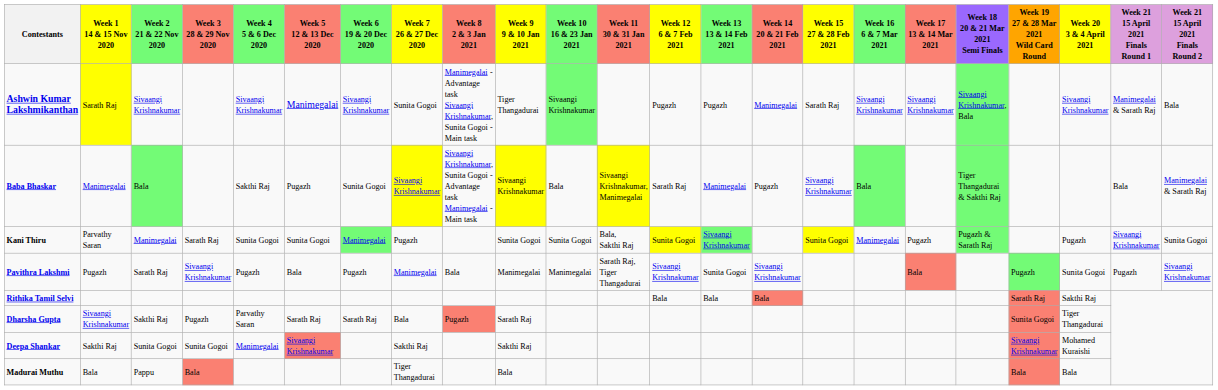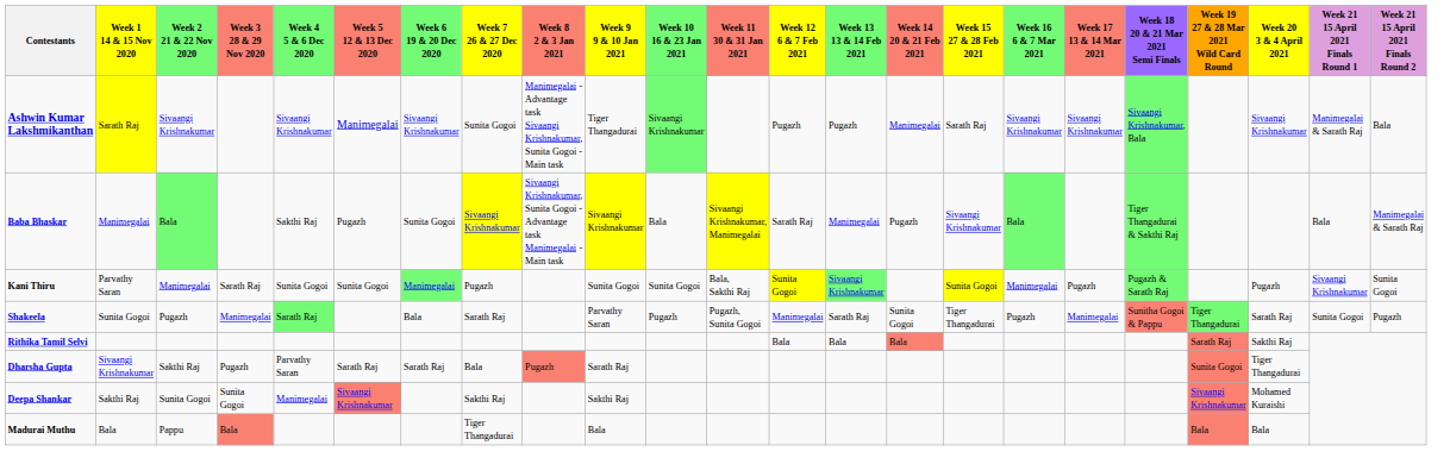 <table class="wikitable">
 <tr>
 <th><small>Contestants</small></th>
 <th style="background:yellow"><small>Week 1</small><br><small>14 & 15 Nov 2020</small></th>
 <th style="background:#73FB76 "><small>Week 2</small><br><small>21 & 22 Nov 2020</small></th>
 <th style="background:salmon"><small>Week 3</small><br><small>28 & 29 Nov 2020</small></th>
 <th style="background:#73FB76 "><small>Week 4</small><br><small>5 & 6 Dec 2020</small></th>
 <th style="background:salmon"><small>Week 5</small><br><small>12 & 13 Dec 2020</small></th>
 <th style="background:#73FB76 "><small>Week 6</small><br><small>19 & 20 Dec 2020</small></th>
 <th style="background:yellow"><small>Week 7</small><br><small>26 & 27 Dec 2020</small></th>
 <th style="background:salmon"><small>Week 8</small><br><small>2 & 3 Jan 2021</small></th>
 <th style="background:yellow"><small>Week 9</small><br><small>9 & 10 Jan 2021</small></th>
 <th style="background:#73FB76 "><small>Week 10</small><br><small>16 & 23 Jan 2021</small></th>
 <th style="background:salmon"><small>Week 11</small><br><small>30 & 31 Jan 2021</small></th>
 <th style="background:yellow"><small>Week 12</small><br><small>6 & 7 Feb 2021</small></th>
 <th style="background:#73FB76 "><small>Week 13</small><br><small>13 & 14 Feb 2021</small></th>
 <th style="background:salmon"><small>Week 14</small><br><small>20 & 21 Feb 2021</small></th>
 <th style="background:yellow"><small>Week 15</small><br><small>27 & 28 Feb 2021</small></th>
 <th style="background:#73FB76 "><small>Week 16</small><br><small>6 & 7 Mar 2021</small></th>
 <th style="background:salmon"><small>Week 17</small><br><small>13 & 14 Mar 2021</small></th>
 <th style="background:#73FB"><small>Week 18</small><br><small>20 & 21 Mar 2021<br>Semi Finals</small></th>
 <th style="background:orange"><small>Week 19</small><br><small>27 & 28 Mar 2021<br>Wild Card Round</small></th>
 <th style="background:yellow"><small>Week 20</small><br><small>3 & 4 April 2021</small></th>
 <th Style="background:#DDA0DD;"><small>Week 21</small><br><small> 15 April 2021<br>Finals Round 1</small></th>
 <th Style="background:#DDA0DD;"><small>Week 21</small><br><small>15 April 2021<br>Finals Round 2</small></th>
 </tr>
 <tr>
 <td><strong><a href='#'>Ashwin Kumar Lakshmikanthan</a></strong></td>
 <td style="background:yellow"><small>Sarath Raj</small></td>
 <td><small><a href='#'>Sivaangi Krishnakumar</a></small></td>
 <td></td>
 <td><small><a href='#'>Sivaangi Krishnakumar</a></small></td>
 <td><a href='#'>Manimegalai</a></td>
 <td><small><a href='#'>Sivaangi Krishnakumar</a></small></td>
 <td><small>Sunita Gogoi</small></td>
 <td><small><a href='#'>Manimegalai</a></small> <small>- Advantage task</small><br><small><a href='#'>Sivaangi Krishnakumar</a>, Sunita Gogoi - Main task</small></td>
 <td><small>Tiger Thangadurai</small></td>
 <td style="background:#73FB76 "><small>Sivaangi Krishnakumar</small></td>
 <td></td>
 <td><small>Pugazh</small></td>
 <td><small>Pugazh</small></td>
 <td><small><a href='#'>Manimegalai</a></small></td>
 <td><small>Sarath Raj</small></td>
 <td><small><a href='#'>Sivaangi Krishnakumar</a></small></td>
 <td><small><a href='#'>Sivaangi Krishnakumar</a></small></td>
 <td style="background:#73FB76 "><small><a href='#'>Sivaangi Krishnakumar</a>,</small><br><small>Bala</small></td>
 <td></td>
 <td><small><a href='#'>Sivaangi Krishnakumar</a></small></td>
 <td><small><a href='#'>Manimegalai</a> & Sarath Raj</small></td>
 <td><small>Bala</small></td>
 </tr>
 <tr>
 <td><a href='#'><small><strong>Baba Bhaskar</strong></small></a></td>
 <td><a href='#'><small>Manimegalai</small></a></td>
 <td style="background:#73FB76 "><small>Bala</small></td>
 <td></td>
 <td><small>Sakthi Raj</small></td>
 <td><small>Pugazh</small></td>
 <td><small>Sunita Gogoi</small></td>
 <td style="background:yellow"><small><a href='#'>Sivaangi Krishnakumar</a></small></td>
 <td><small><a href='#'>Sivaangi Krishnakumar</a>, Sunita Gogoi - Advantage task</small><br><small><a href='#'>Manimegalai</a></small> <small>- Main task</small></td>
 <td style="background:yellow"><small>Sivaangi Krishnakumar</small></td>
 <td><small>Bala</small></td>
 <td style="background:yellow"><small>Sivaangi Krishnakumar,</small><br><small>Manimegalai</small></td>
 <td><small>Sarath Raj</small></td>
 <td><small><a href='#'>Manimegalai</a></small></td>
 <td><small>Pugazh</small></td>
 <td><small><a href='#'>Sivaangi Krishnakumar</a></small></td>
 <td style="background:#73FB76 "><small>Bala</small></td>
 <td></td>
 <td style="background:#73FB76 "><small>Tiger Thangadurai & Sakthi Raj</small></td>
 <td></td>
 <td></td>
 <td><small>Bala</small></td>
 <td><small><a href='#'>Manimegalai</a> & Sarath Raj</small></td>
 </tr>
 <tr>
 <td><small><strong>Kani Thiru</strong></small></td>
 <td><small>Parvathy Saran</small></td>
 <td><small><a href='#'>Manimegalai</a></small></td>
 <td><small>Sarath Raj</small></td>
 <td><small>Sunita Gogoi</small></td>
 <td><small>Sunita Gogoi</small></td>
 <td style="background:#73FB76 "><small><a href='#'>Manimegalai</a></small></td>
 <td><small>Pugazh</small></td>
 <td></td>
 <td><small>Sunita Gogoi</small></td>
 <td><small>Sunita Gogoi</small></td>
 <td><small>Bala,</small><br><small>Sakthi Raj</small></td>
 <td style="background:yellow"><small>Sunita Gogoi</small></td>
 <td style="background:#73FB76"><small><a href='#'>Sivaangi Krishnakumar</a></small></td>
 <td></td>
 <td style="background:yellow"><small>Sunita Gogoi</small></td>
 <td><small><a href='#'>Manimegalai</a></small></td>
 <td><small>Pugazh</small></td>
 <td style="background:#73FB76 "><small>Pugazh &</small> <small>Sarath Raj</small></td>
 <td></td>
 <td><small>Pugazh</small></td>
 <td><small><a href='#'>Sivaangi Krishnakumar</a></small></td>
 <td><small>Sunita Gogoi</small></td>
 </tr>
 <tr>
-<td><small><strong><a href='#'>Pavithra Lakshmi</a></strong></small></td>
-<td><small>Pugazh</small></td>
-<td><small>Sarath Raj</small></td>
-<td><small><a href='#'>Sivaangi Krishnakumar</a></small></td>
-<td><small>Pugazh</small></td>
-<td><small>Bala</small></td>
+<td><small><strong><a href='#'>Shakeela</a></strong></small></td>
+<td><small>Sunita Gogoi</small></td>
 <td><small>Pugazh</small></td>
 <td><small><a href='#'>Manimegalai</a></small></td>
+<td style="background:#73FB76 "><small>Sarath Raj</small></td>
+<td></td>
 <td><small>Bala</small></td>
-<td><small>Manimegalai</small></td>
-<td><small>Manimegalai</small></td>
-<td><small>Sarath Raj,</small><br><small>Tiger Thangadurai</small></td>
-<td><small><a href='#'>Sivaangi Krishnakumar</a></small></td>
+<td><small>Sarath Raj</small></td>
+<td></td>
+<td><small>Parvathy Saran</small></td>
+<td><small>Pugazh</small></td>
+<td><small>Pugazh,</small><br><small>Sunita Gogoi</small></td>
+<td><a href='#'><small>Manimegalai</small></a></td>
+<td><small>Sarath Raj</small></td>
 <td><small>Sunita Gogoi</small></td>
-<td><small><a href='#'>Sivaangi Krishnakumar</a></small></td>
-<td></td>
-<td></td>
-<td style="background:salmon"><small>Bala</small></td>
-<td></td>
-<td style="background:#73FB76 "><small>Pugazh</small></td>
+<td><small>Tiger Thangadurai</small></td>
+<td><small>Pugazh</small></td>
+<td><small><a href='#'>Manimegalai</a></small></td>
+<td style="background:salmon "><small>Sunitha Gogoi & Pappu</small></td>
+<td style="background:#73FB76 "><small>Tiger Thangadurai</small></td>
+<td><small>Sarath Raj</small></td>
 <td><small>Sunita Gogoi</small></td>
 <td><small>Pugazh</small></td>
-<td><small><a href='#'>Sivaangi Krishnakumar</a></small></td>
 </tr>
 <tr>
 <td><small><strong><a href='#'>Rithika Tamil Selvi </a></strong></small></td>
 <td></td>
 <td></td>
 <td></td>
 <td></td>
 <td></td>
 <td></td>
 <td></td>
 <td></td>
 <td></td>
 <td></td>
 <td></td>
 <td><small>Bala</small></td>
 <td><small>Bala</small></td>
 <td style="background:salmon"><small>Bala</small></td>
 <td></td>
 <td></td>
 <td></td>
 <td></td>
 <td style="background:salmon "><small>Sarath Raj</small></td>
 <td><small>Sakthi Raj</small></td>
 </tr>
 <tr>
 <td><small><strong><a href='#'>Dharsha Gupta</a></strong></small></td>
 <td><small><a href='#'>Sivaangi Krishnakumar</a></small></td>
 <td><small>Sakthi Raj</small></td>
 <td><small>Pugazh</small></td>
 <td><small>Parvathy Saran</small></td>
 <td><small>Sarath Raj</small></td>
 <td><small>Sarath Raj</small></td>
 <td><small>Bala</small></td>
 <td style="background:salmon"><small>Pugazh</small></td>
 <td><small>Sarath Raj</small></td>
 <td></td>
 <td></td>
 <td></td>
 <td></td>
 <td></td>
 <td></td>
 <td></td>
 <td></td>
 <td></td>
 <td style="background:salmon"><small>Sunita Gogoi</small></td>
 <td><small>Tiger Thangadurai</small></td>
 </tr>
 <tr>
 <td><small><strong><a href='#'>Deepa Shankar</a></strong></small></td>
 <td><small>Sakthi Raj</small></td>
 <td><small>Sunita Gogoi</small></td>
 <td><small>Sunita Gogoi</small></td>
 <td><small><a href='#'>Manimegalai</a></small></td>
 <td style="background:salmon"><small><a href='#'>Sivaangi Krishnakumar</a></small></td>
 <td></td>
 <td><small>Sakthi Raj</small></td>
 <td></td>
 <td><small>Sakthi Raj</small></td>
 <td></td>
 <td></td>
 <td></td>
 <td></td>
 <td></td>
 <td></td>
 <td></td>
 <td></td>
 <td></td>
 <td style="background:salmon"><small><a href='#'>Sivaangi Krishnakumar</a></small></td>
 <td><small>Mohamed Kuraishi</small></td>
 </tr>
 <tr>
 <td><small><strong>Madurai Muthu</strong></small></td>
 <td><small>Bala</small></td>
 <td><small>Pappu</small></td>
 <td style="background:salmon"><small>Bala</small></td>
 <td></td>
 <td></td>
 <td></td>
 <td><small>Tiger Thangadurai</small></td>
 <td></td>
 <td><small>Bala</small></td>
 <td></td>
 <td></td>
 <td></td>
 <td></td>
 <td></td>
 <td></td>
 <td></td>
 <td></td>
 <td></td>
 <td style="background:salmon"><small>Bala</small></td>
 <td><small>Bala</small></td>
 </tr>
 </table>
